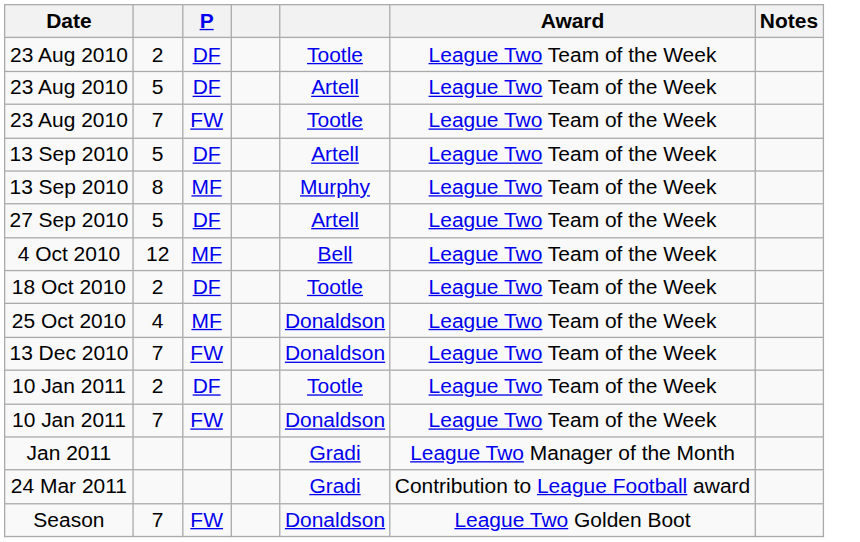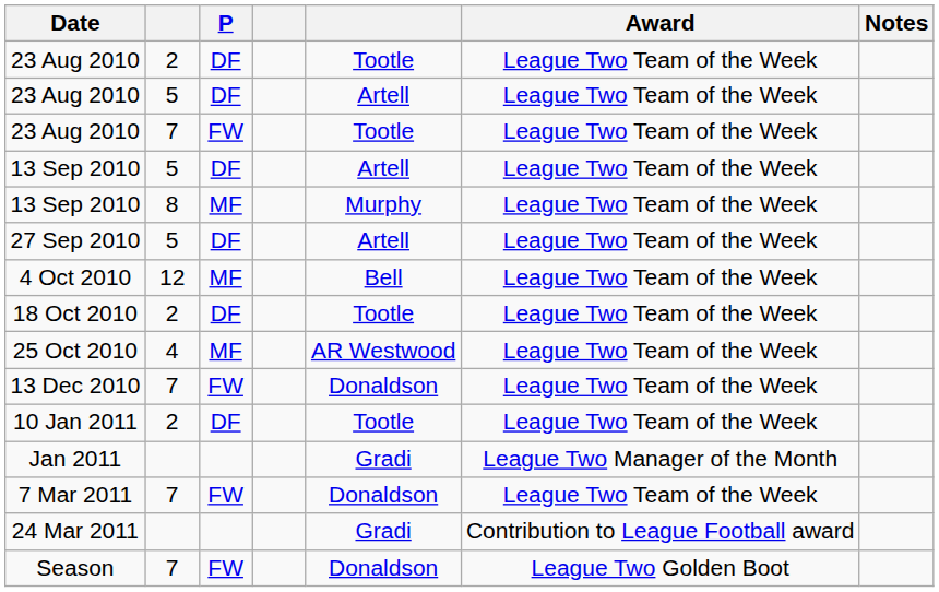 <table class="wikitable sortable" style="text-align: center">
 <tr>
 <th>Date</th>
 <th width=30><br></th>
 <th width=30><a href='#'>P</a><br></th>
 <th width=30><br></th>
 <th><br></th>
 <th>Award</th>
 <th class="unsortable">Notes</th>
 </tr>
 <tr>
 <td>23 Aug 2010</td>
 <td>2</td>
 <td><a href='#'>DF</a></td>
 <td></td>
 <td><a href='#'>Tootle</a></td>
 <td><a href='#'>League Two</a> Team of the Week</td>
 <td></td>
 </tr>
 <tr>
 <td>23 Aug 2010</td>
 <td>5</td>
 <td><a href='#'>DF</a></td>
 <td></td>
 <td><a href='#'>Artell</a></td>
 <td><a href='#'>League Two</a> Team of the Week</td>
 <td></td>
 </tr>
 <tr>
 <td>23 Aug 2010</td>
 <td>7</td>
 <td><a href='#'>FW</a></td>
 <td></td>
 <td><a href='#'>Tootle</a></td>
 <td><a href='#'>League Two</a> Team of the Week</td>
 <td></td>
 </tr>
 <tr>
 <td>13 Sep 2010</td>
 <td>5</td>
 <td><a href='#'>DF</a></td>
 <td></td>
 <td><a href='#'>Artell</a></td>
 <td><a href='#'>League Two</a> Team of the Week</td>
 <td></td>
 </tr>
 <tr>
 <td>13 Sep 2010</td>
 <td>8</td>
 <td><a href='#'>MF</a></td>
 <td></td>
 <td><a href='#'>Murphy</a></td>
 <td><a href='#'>League Two</a> Team of the Week</td>
 <td></td>
 </tr>
 <tr>
 <td>27 Sep 2010</td>
 <td>5</td>
 <td><a href='#'>DF</a></td>
 <td></td>
 <td><a href='#'>Artell</a></td>
 <td><a href='#'>League Two</a> Team of the Week</td>
 <td></td>
 </tr>
 <tr>
 <td>4 Oct 2010</td>
 <td>12</td>
 <td><a href='#'>MF</a></td>
 <td></td>
 <td><a href='#'>Bell</a></td>
 <td><a href='#'>League Two</a> Team of the Week</td>
 <td></td>
 </tr>
 <tr>
 <td>18 Oct 2010</td>
 <td>2</td>
 <td><a href='#'>DF</a></td>
 <td></td>
 <td><a href='#'>Tootle</a></td>
 <td><a href='#'>League Two</a> Team of the Week</td>
 <td></td>
 </tr>
 <tr>
 <td>25 Oct 2010</td>
 <td>4</td>
 <td><a href='#'>MF</a></td>
 <td></td>
-<td><a href='#'>Donaldson</a></td>
+<td><a href='#'>AR Westwood</a></td>
 <td><a href='#'>League Two</a> Team of the Week</td>
 <td></td>
 </tr>
 <tr>
 <td>13 Dec 2010</td>
 <td>7</td>
 <td><a href='#'>FW</a></td>
 <td></td>
 <td><a href='#'>Donaldson</a></td>
 <td><a href='#'>League Two</a> Team of the Week</td>
 <td></td>
 </tr>
 <tr>
 <td>10 Jan 2011</td>
 <td>2</td>
 <td><a href='#'>DF</a></td>
 <td></td>
 <td><a href='#'>Tootle</a></td>
 <td><a href='#'>League Two</a> Team of the Week</td>
 <td></td>
 </tr>
 <tr>
-<td>10 Jan 2011</td>
-<td>7</td>
-<td><a href='#'>FW</a></td>
-<td></td>
-<td><a href='#'>Donaldson</a></td>
-<td><a href='#'>League Two</a> Team of the Week</td>
-<td></td>
-</tr>
-<tr>
 <td>Jan 2011</td>
 <td></td>
 <td></td>
 <td></td>
 <td><a href='#'>Gradi</a></td>
 <td><a href='#'>League Two</a> Manager of the Month</td>
+<td></td>
+</tr>
+<tr>
+<td>7 Mar 2011</td>
+<td>7</td>
+<td><a href='#'>FW</a></td>
+<td></td>
+<td><a href='#'>Donaldson</a></td>
+<td><a href='#'>League Two</a> Team of the Week</td>
 <td></td>
 </tr>
 <tr>
 <td>24 Mar 2011</td>
 <td></td>
 <td></td>
 <td></td>
 <td><a href='#'>Gradi</a></td>
 <td>Contribution to <a href='#'>League Football</a> award</td>
 <td></td>
 </tr>
 <tr>
 <td>Season</td>
 <td>7</td>
 <td><a href='#'>FW</a></td>
 <td></td>
 <td><a href='#'>Donaldson</a></td>
 <td><a href='#'>League Two</a> Golden Boot</td>
 <td></td>
 </tr>
 </table>
